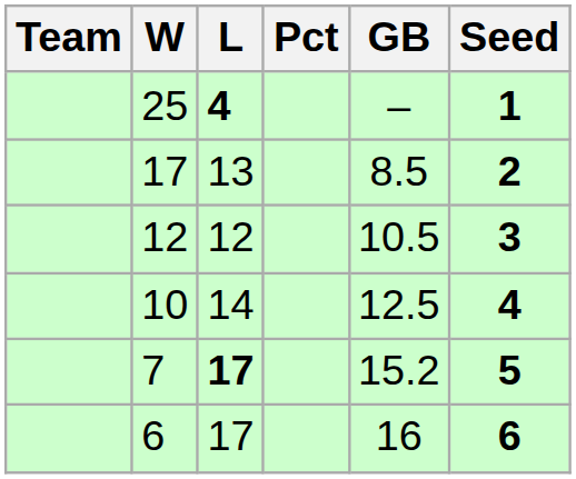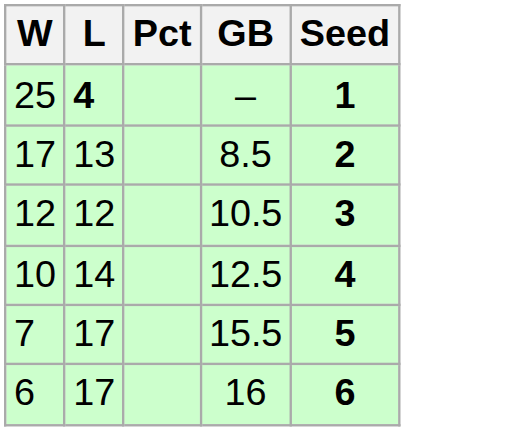 <table class=wikitable>
 <tr>
-<th>Team</th>
 <th>W</th>
 <th>L</th>
 <th>Pct</th>
 <th>GB</th>
 <th>Seed</th>
 </tr>
 <tr bgcolor="#ccffcc">
-<td></td>
 <td>25</td>
 <td><strong>4</strong></td>
 <td></td>
 <td style="text-align:center;">–</td>
 <td style="text-align:center;"><strong>1</strong></td>
 </tr>
 <tr bgcolor="#ccffcc">
-<td></td>
 <td>17</td>
 <td>13</td>
 <td></td>
 <td style="text-align:center;">8.5</td>
 <td style="text-align:center;"><strong>2</strong></td>
 </tr>
 <tr bgcolor="#ccffcc">
-<td></td>
 <td>12</td>
 <td>12</td>
 <td></td>
 <td style="text-align:center;">10.5</td>
 <td style="text-align:center;"><strong>3</strong></td>
 </tr>
 <tr bgcolor="#ccffcc">
-<td></td>
 <td>10</td>
 <td>14</td>
 <td></td>
 <td style="text-align:center;">12.5</td>
 <td style="text-align:center;"><strong>4</strong></td>
 </tr>
 <tr bgcolor="#ccffcc">
+<td>7</td>
+<td>17</td>
 <td></td>
-<td>7</td>
-<td><strong>17</strong></td>
-<td></td>
-<td style="text-align:center;">15.2</td>
+<td style="text-align:center;">15.5</td>
 <td style="text-align:center;"><strong>5</strong></td>
 </tr>
 <tr bgcolor="#ccffcc">
-<td></td>
 <td>6</td>
 <td>17</td>
 <td></td>
 <td style="text-align:center;">16</td>
 <td style="text-align:center;"><strong>6</strong></td>
 </tr>
 </table>
